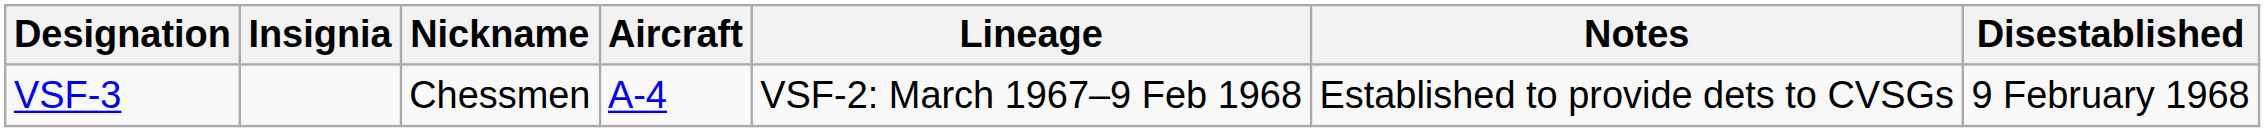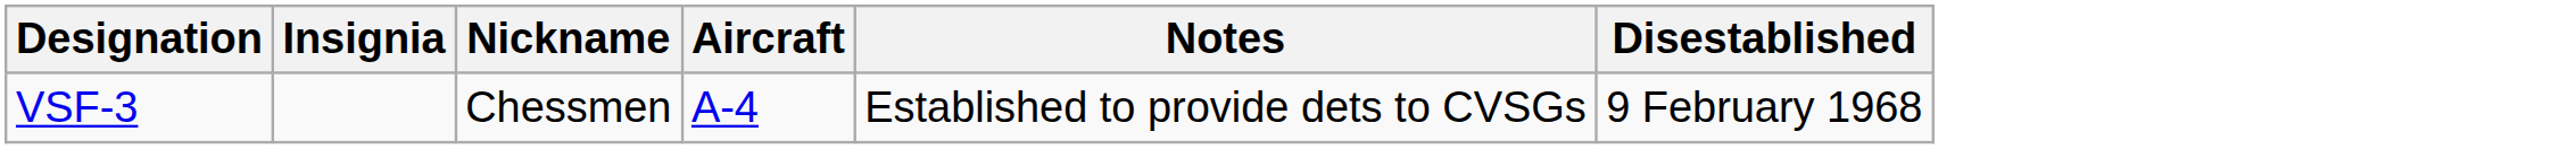 <table class="wikitable">
 <tr>
 <th>Designation</th>
 <th>Insignia</th>
 <th>Nickname</th>
 <th>Aircraft</th>
-<th>Lineage</th>
 <th>Notes</th>
 <th>Disestablished</th>
 </tr>
 <tr>
 <td><a href='#'>VSF-3</a></td>
 <td></td>
 <td>Chessmen</td>
 <td><a href='#'>A-4</a></td>
-<td style="white-space: nowrap;">VSF-2: March 1967–9 Feb 1968</td>
 <td>Established to provide dets to CVSGs</td>
 <td>9 February 1968</td>
 </tr>
 </table>
